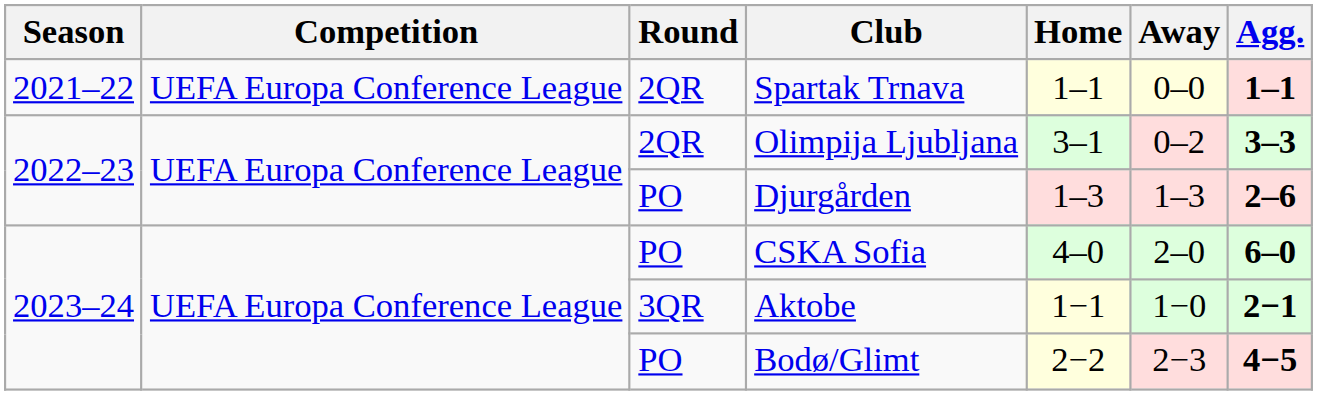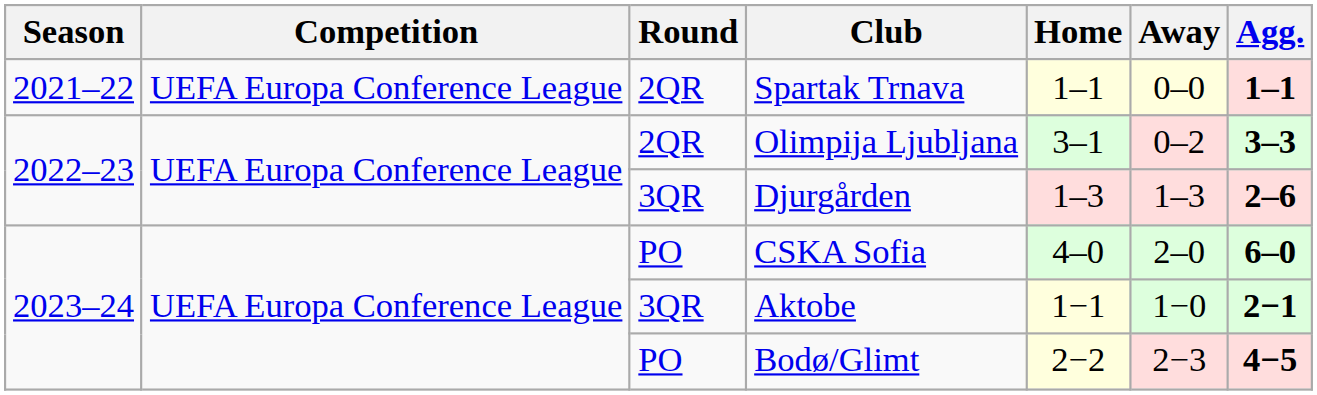 <table class="wikitable">
 <tr>
 <th>Season</th>
 <th>Competition</th>
 <th>Round</th>
 <th>Club</th>
 <th>Home</th>
 <th>Away</th>
 <th><a href='#'>Agg.</a></th>
 </tr>
 <tr>
 <td rowspan="1"><a href='#'>2021–22</a></td>
 <td rowspan="1"><a href='#'>UEFA Europa Conference League</a></td>
 <td><a href='#'>2QR</a></td>
 <td> <a href='#'>Spartak Trnava</a></td>
 <td style="text-align:center; background:#ffd;">1–1 </td>
 <td style="text-align:center; background:#ffd;">0–0</td>
 <td style="text-align:center; background:#fdd;"><strong>1–1 </strong></td>
 </tr>
 <tr>
 <td rowspan="2"><a href='#'>2022–23</a></td>
 <td rowspan="2"><a href='#'>UEFA Europa Conference League</a></td>
 <td><a href='#'>2QR</a></td>
 <td> <a href='#'>Olimpija Ljubljana</a></td>
 <td bgcolor="#ddffdd" style="text-align:center;">3–1</td>
 <td bgcolor="#ffdddd" style="text-align:center;">0–2 </td>
 <td bgcolor="#ddffdd" style="text-align:center;"><strong>3–3 </strong></td>
 </tr>
 <tr>
-<td><a href='#'>PO</a></td>
+<td><a href='#'>3QR</a></td>
 <td> <a href='#'>Djurgården</a></td>
 <td bgcolor="#ffdddd" style="text-align:center;">1–3</td>
 <td bgcolor="#ffdddd" style="text-align:center;">1–3</td>
 <td style="text-align:center; background:#fdd;"><strong>2–6</strong></td>
 </tr>
 <tr>
 <td rowspan="3"><a href='#'>2023–24</a></td>
 <td rowspan="3"><a href='#'>UEFA Europa Conference League</a></td>
 <td><a href='#'>PO</a></td>
 <td> <a href='#'>CSKA Sofia</a></td>
 <td bgcolor="#ddffdd" style="text-align:center;">4–0</td>
 <td bgcolor="#ddffdd" style="text-align:center;">2–0</td>
 <td bgcolor="#ddffdd" style="text-align:center;"><strong>6–0</strong></td>
 </tr>
 <tr>
 <td><a href='#'>3QR</a></td>
 <td> <a href='#'>Aktobe</a></td>
 <td style="text-align:center; background:#ffd;">1−1</td>
 <td bgcolor="#ddffdd" style="text-align:center;">1−0</td>
 <td bgcolor="#ddffdd" style="text-align:center;"><strong>2−1</strong></td>
 </tr>
 <tr>
 <td><a href='#'>PO</a></td>
 <td> <a href='#'>Bodø/Glimt</a></td>
 <td style="text-align:center; background:#ffd;">2−2</td>
 <td bgcolor="#ffdddd" style="text-align:center;">2−3 </td>
 <td style="text-align:center; background:#fdd;"><strong>4−5</strong></td>
 </tr>
 </table>
